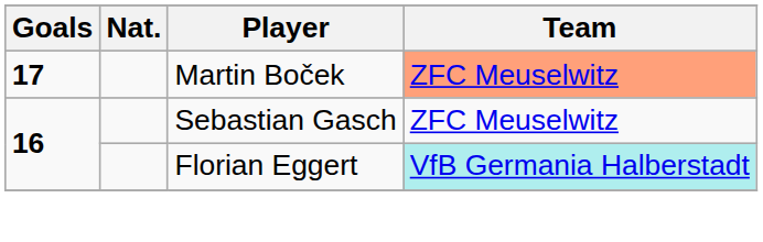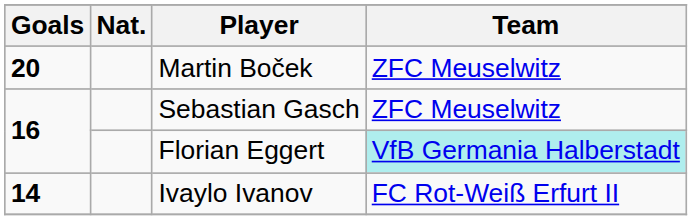 <table class="wikitable">
 <tr align="center" bgcolor="#dfdfdf">
 </tr>
 <tr>
 <th>Goals</th>
 <th>Nat.</th>
 <th>Player</th>
 <th>Team</th>
 </tr>
 <tr>
-<td><strong>17</strong></td>
+<td><strong>20</strong></td>
 <td></td>
 <td>Martin Boček</td>
-<td style="background: lightsalmon;"><a href='#'>ZFC Meuselwitz</a></td>
+<td><a href='#'>ZFC Meuselwitz</a></td>
 </tr>
 <tr>
 <td rowspan="2"><strong>16</strong></td>
 <td></td>
 <td>Sebastian Gasch</td>
 <td><a href='#'>ZFC Meuselwitz</a></td>
 </tr>
 <tr>
 <td></td>
 <td>Florian Eggert</td>
 <td style="background: paleturquoise;"><a href='#'>VfB Germania Halberstadt</a></td>
 </tr>
 <tr>
+<td><strong>14</strong></td>
+<td></td>
+<td>Ivaylo Ivanov</td>
+<td><a href='#'>FC Rot-Weiß Erfurt II</a></td>
+</tr>
+<tr>
 </tr>
 </table>
